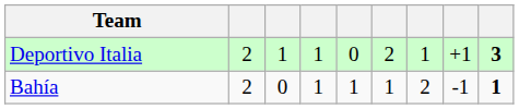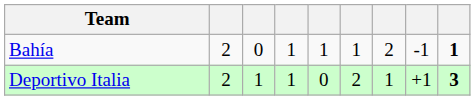 <table class="wikitable" style="text-align: center;">
 <tr>
 <th width="165">Team</th>
 <th width="20"></th>
 <th width="20"></th>
 <th width="20"></th>
 <th width="20"></th>
 <th width="20"></th>
 <th width="20"></th>
 <th width="20"></th>
 <th width="20"></th>
 </tr>
+<tr>
+<td style="text-align:left;"> <a href='#'>Bahía</a></td>
+<td>2</td>
+<td>0</td>
+<td>1</td>
+<td>1</td>
+<td>1</td>
+<td>2</td>
+<td>-1</td>
+<td><strong>1</strong></td>
+</tr>
 <tr bgcolor=ccffcc>
 <td style="text-align:left;"> <a href='#'>Deportivo Italia</a></td>
 <td>2</td>
 <td>1</td>
 <td>1</td>
 <td>0</td>
 <td>2</td>
 <td>1</td>
 <td>+1</td>
 <td><strong>3</strong></td>
 </tr>
-<tr>
-<td style="text-align:left;"> <a href='#'>Bahía</a></td>
-<td>2</td>
-<td>0</td>
-<td>1</td>
-<td>1</td>
-<td>1</td>
-<td>2</td>
-<td>-1</td>
-<td><strong>1</strong></td>
-</tr>
 </table>
